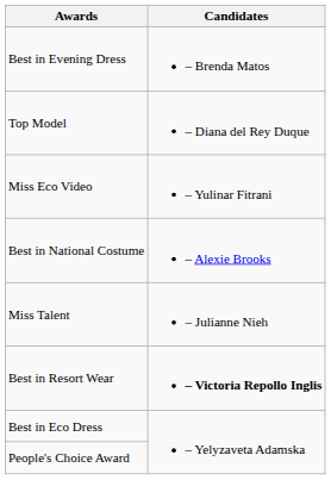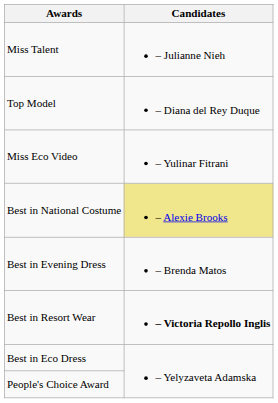 <table class="wikitable sortable" style="font-size:95%;">
 <tr>
 <th>Awards</th>
 <th>Candidates</th>
 </tr>
 <tr>
-<td>Best in Evening Dress</td>
-<td><br><ul><li> – Brenda Matos</li></ul></td>
+<td>Miss Talent</td>
+<td><br><ul><li> – Julianne Nieh</li></ul></td>
 </tr>
 <tr>
 <td>Top Model</td>
 <td><br><ul><li> – Diana del Rey Duque</li></ul></td>
 </tr>
 <tr>
 <td>Miss Eco Video</td>
 <td><br><ul><li> – Yulinar Fitrani</li></ul></td>
 </tr>
 <tr>
 <td>Best in National Costume</td>
-<td><br><ul><li> – <a href='#'>Alexie Brooks</a></li></ul></td>
+<td style="background: khaki;"><br><ul><li> – <a href='#'>Alexie Brooks</a></li></ul></td>
 </tr>
 <tr>
-<td>Miss Talent</td>
-<td><br><ul><li> – Julianne Nieh</li></ul></td>
+<td>Best in Evening Dress</td>
+<td><br><ul><li> – Brenda Matos</li></ul></td>
 </tr>
 <tr>
 <td>Best in Resort Wear</td>
 <td><strong><br><ul><li> – Victoria Repollo Inglis</li></ul></strong></td>
 </tr>
 <tr>
 <td>Best in Eco Dress</td>
 <td rowspan="2"><br><ul><li> – Yelyzaveta Adamska</li></ul></td>
 </tr>
 <tr>
 <td>People's Choice Award</td>
 </tr>
 </table>
